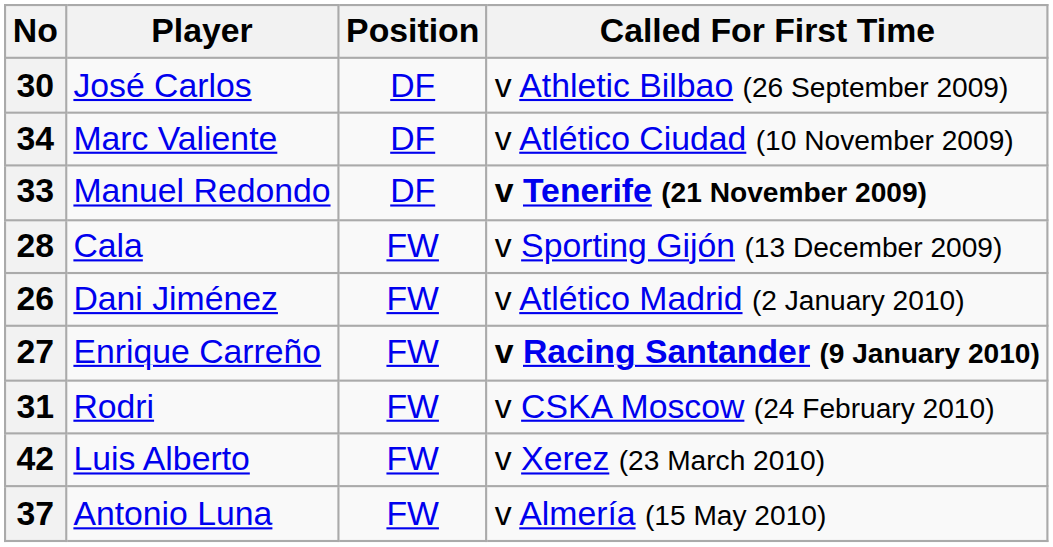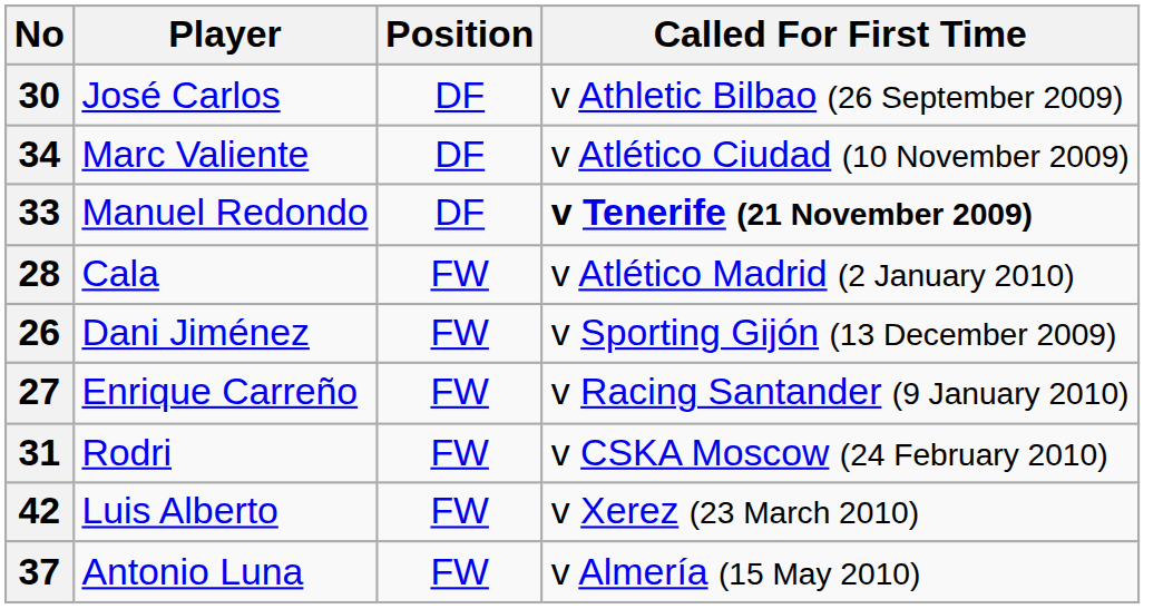 <table class="wikitable">
 <tr>
 <th>No</th>
 <th>Player</th>
 <th>Position</th>
 <th>Called For First Time</th>
 </tr>
 <tr>
 <th>30</th>
 <td> <a href='#'>José Carlos</a></td>
 <td style="text-align:center;"><a href='#'>DF</a></td>
 <td>v <a href='#'>Athletic Bilbao</a> <small>(26 September 2009)</small></td>
 </tr>
 <tr>
 <th>34</th>
 <td> <a href='#'>Marc Valiente</a></td>
 <td style="text-align:center;"><a href='#'>DF</a></td>
 <td>v <a href='#'>Atlético Ciudad</a> <small>(10 November 2009)</small></td>
 </tr>
 <tr>
 <th>33</th>
 <td> <a href='#'>Manuel Redondo</a></td>
 <td style="text-align:center;"><a href='#'>DF</a></td>
 <td><strong>v <a href='#'>Tenerife</a> <small>(21 November 2009)</small></strong></td>
 </tr>
 <tr>
 <th>28</th>
 <td> <a href='#'>Cala</a></td>
 <td style="text-align:center;"><a href='#'>FW</a></td>
-<td>v <a href='#'>Sporting Gijón</a> <small>(13 December 2009)</small></td>
+<td>v <a href='#'>Atlético Madrid</a> <small>(2 January 2010)</small></td>
 </tr>
 <tr>
 <th>26</th>
 <td> <a href='#'>Dani Jiménez</a></td>
 <td style="text-align:center;"><a href='#'>FW</a></td>
-<td>v <a href='#'>Atlético Madrid</a> <small>(2 January 2010)</small></td>
+<td>v <a href='#'>Sporting Gijón</a> <small>(13 December 2009)</small></td>
 </tr>
 <tr>
 <th>27</th>
 <td> <a href='#'>Enrique Carreño</a></td>
 <td style="text-align:center;"><a href='#'>FW</a></td>
-<td><strong>v <a href='#'>Racing Santander</a> <small>(9 January 2010)</small></strong></td>
+<td>v <a href='#'>Racing Santander</a> <small>(9 January 2010)</small></td>
 </tr>
 <tr>
 <th>31</th>
 <td> <a href='#'>Rodri</a></td>
 <td style="text-align:center;"><a href='#'>FW</a></td>
 <td>v <a href='#'>CSKA Moscow</a> <small>(24 February 2010)</small></td>
 </tr>
 <tr>
 <th>42</th>
 <td> <a href='#'>Luis Alberto</a></td>
 <td style="text-align:center;"><a href='#'>FW</a></td>
 <td>v <a href='#'>Xerez</a> <small>(23 March 2010)</small></td>
 </tr>
 <tr>
 <th>37</th>
 <td> <a href='#'>Antonio Luna</a></td>
 <td style="text-align:center;"><a href='#'>FW</a></td>
 <td>v <a href='#'>Almería</a> <small>(15 May 2010)</small></td>
 </tr>
 </table>
